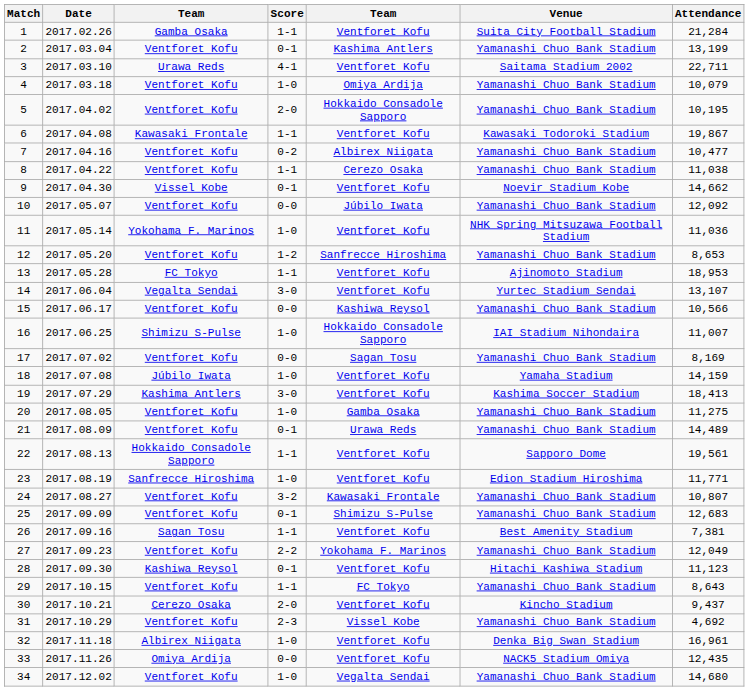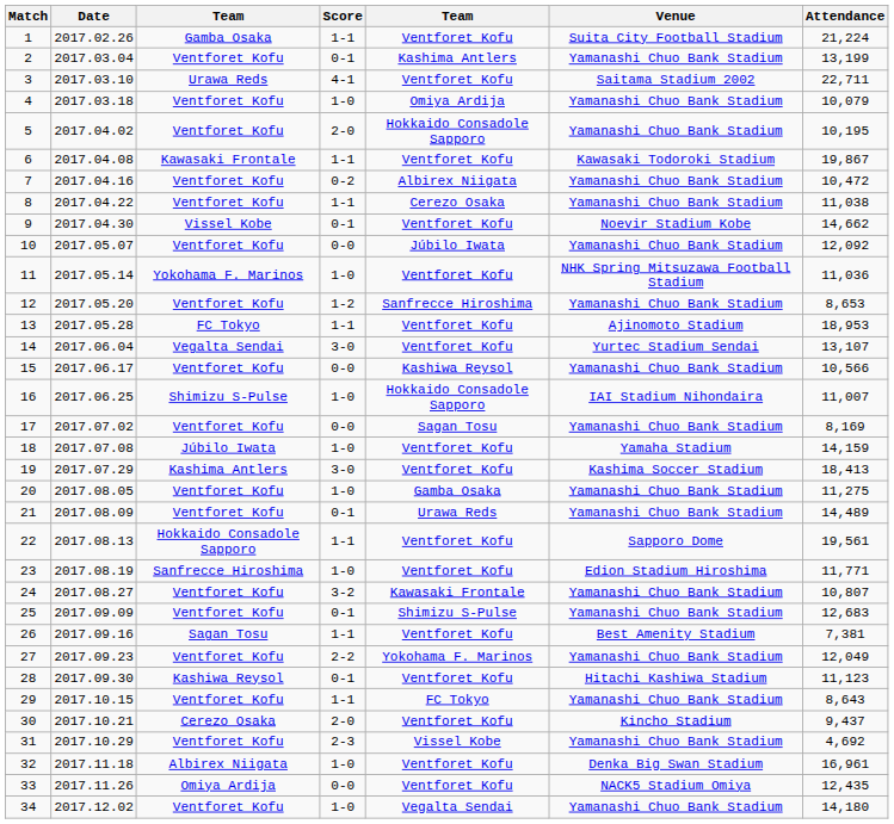 <table class="wikitable" style="text-align:center;">
 <tr>
 <th>Match</th>
 <th>Date</th>
 <th>Team</th>
 <th>Score</th>
 <th>Team</th>
 <th>Venue</th>
 <th>Attendance</th>
 </tr>
 <tr>
 <td>1</td>
 <td>2017.02.26</td>
 <td><a href='#'>Gamba Osaka</a></td>
 <td>1-1</td>
 <td><a href='#'>Ventforet Kofu</a></td>
 <td><a href='#'>Suita City Football Stadium</a></td>
-<td>21,284</td>
+<td>21,224</td>
 </tr>
 <tr>
 <td>2</td>
 <td>2017.03.04</td>
 <td><a href='#'>Ventforet Kofu</a></td>
 <td>0-1</td>
 <td><a href='#'>Kashima Antlers</a></td>
 <td><a href='#'>Yamanashi Chuo Bank Stadium</a></td>
 <td>13,199</td>
 </tr>
 <tr>
 <td>3</td>
 <td>2017.03.10</td>
 <td><a href='#'>Urawa Reds</a></td>
 <td>4-1</td>
 <td><a href='#'>Ventforet Kofu</a></td>
 <td><a href='#'>Saitama Stadium 2002</a></td>
 <td>22,711</td>
 </tr>
 <tr>
 <td>4</td>
 <td>2017.03.18</td>
 <td><a href='#'>Ventforet Kofu</a></td>
 <td>1-0</td>
 <td><a href='#'>Omiya Ardija</a></td>
 <td><a href='#'>Yamanashi Chuo Bank Stadium</a></td>
 <td>10,079</td>
 </tr>
 <tr>
 <td>5</td>
 <td>2017.04.02</td>
 <td><a href='#'>Ventforet Kofu</a></td>
 <td>2-0</td>
 <td><a href='#'>Hokkaido Consadole Sapporo</a></td>
 <td><a href='#'>Yamanashi Chuo Bank Stadium</a></td>
 <td>10,195</td>
 </tr>
 <tr>
 <td>6</td>
 <td>2017.04.08</td>
 <td><a href='#'>Kawasaki Frontale</a></td>
 <td>1-1</td>
 <td><a href='#'>Ventforet Kofu</a></td>
 <td><a href='#'>Kawasaki Todoroki Stadium</a></td>
 <td>19,867</td>
 </tr>
 <tr>
 <td>7</td>
 <td>2017.04.16</td>
 <td><a href='#'>Ventforet Kofu</a></td>
 <td>0-2</td>
 <td><a href='#'>Albirex Niigata</a></td>
 <td><a href='#'>Yamanashi Chuo Bank Stadium</a></td>
-<td>10,477</td>
+<td>10,472</td>
 </tr>
 <tr>
 <td>8</td>
 <td>2017.04.22</td>
 <td><a href='#'>Ventforet Kofu</a></td>
 <td>1-1</td>
 <td><a href='#'>Cerezo Osaka</a></td>
 <td><a href='#'>Yamanashi Chuo Bank Stadium</a></td>
 <td>11,038</td>
 </tr>
 <tr>
 <td>9</td>
 <td>2017.04.30</td>
 <td><a href='#'>Vissel Kobe</a></td>
 <td>0-1</td>
 <td><a href='#'>Ventforet Kofu</a></td>
 <td><a href='#'>Noevir Stadium Kobe</a></td>
 <td>14,662</td>
 </tr>
 <tr>
 <td>10</td>
 <td>2017.05.07</td>
 <td><a href='#'>Ventforet Kofu</a></td>
 <td>0-0</td>
 <td><a href='#'>Júbilo Iwata</a></td>
 <td><a href='#'>Yamanashi Chuo Bank Stadium</a></td>
 <td>12,092</td>
 </tr>
 <tr>
 <td>11</td>
 <td>2017.05.14</td>
 <td><a href='#'>Yokohama F. Marinos</a></td>
 <td>1-0</td>
 <td><a href='#'>Ventforet Kofu</a></td>
 <td><a href='#'>NHK Spring Mitsuzawa Football Stadium</a></td>
 <td>11,036</td>
 </tr>
 <tr>
 <td>12</td>
 <td>2017.05.20</td>
 <td><a href='#'>Ventforet Kofu</a></td>
 <td>1-2</td>
 <td><a href='#'>Sanfrecce Hiroshima</a></td>
 <td><a href='#'>Yamanashi Chuo Bank Stadium</a></td>
 <td>8,653</td>
 </tr>
 <tr>
 <td>13</td>
 <td>2017.05.28</td>
 <td><a href='#'>FC Tokyo</a></td>
 <td>1-1</td>
 <td><a href='#'>Ventforet Kofu</a></td>
 <td><a href='#'>Ajinomoto Stadium</a></td>
 <td>18,953</td>
 </tr>
 <tr>
 <td>14</td>
 <td>2017.06.04</td>
 <td><a href='#'>Vegalta Sendai</a></td>
 <td>3-0</td>
 <td><a href='#'>Ventforet Kofu</a></td>
 <td><a href='#'>Yurtec Stadium Sendai</a></td>
 <td>13,107</td>
 </tr>
 <tr>
 <td>15</td>
 <td>2017.06.17</td>
 <td><a href='#'>Ventforet Kofu</a></td>
 <td>0-0</td>
 <td><a href='#'>Kashiwa Reysol</a></td>
 <td><a href='#'>Yamanashi Chuo Bank Stadium</a></td>
 <td>10,566</td>
 </tr>
 <tr>
 <td>16</td>
 <td>2017.06.25</td>
 <td><a href='#'>Shimizu S-Pulse</a></td>
 <td>1-0</td>
 <td><a href='#'>Hokkaido Consadole Sapporo</a></td>
 <td><a href='#'>IAI Stadium Nihondaira</a></td>
 <td>11,007</td>
 </tr>
 <tr>
 <td>17</td>
 <td>2017.07.02</td>
 <td><a href='#'>Ventforet Kofu</a></td>
 <td>0-0</td>
 <td><a href='#'>Sagan Tosu</a></td>
 <td><a href='#'>Yamanashi Chuo Bank Stadium</a></td>
 <td>8,169</td>
 </tr>
 <tr>
 <td>18</td>
 <td>2017.07.08</td>
 <td><a href='#'>Júbilo Iwata</a></td>
 <td>1-0</td>
 <td><a href='#'>Ventforet Kofu</a></td>
 <td><a href='#'>Yamaha Stadium</a></td>
 <td>14,159</td>
 </tr>
 <tr>
 <td>19</td>
 <td>2017.07.29</td>
 <td><a href='#'>Kashima Antlers</a></td>
 <td>3-0</td>
 <td><a href='#'>Ventforet Kofu</a></td>
 <td><a href='#'>Kashima Soccer Stadium</a></td>
 <td>18,413</td>
 </tr>
 <tr>
 <td>20</td>
 <td>2017.08.05</td>
 <td><a href='#'>Ventforet Kofu</a></td>
 <td>1-0</td>
 <td><a href='#'>Gamba Osaka</a></td>
 <td><a href='#'>Yamanashi Chuo Bank Stadium</a></td>
 <td>11,275</td>
 </tr>
 <tr>
 <td>21</td>
 <td>2017.08.09</td>
 <td><a href='#'>Ventforet Kofu</a></td>
 <td>0-1</td>
 <td><a href='#'>Urawa Reds</a></td>
 <td><a href='#'>Yamanashi Chuo Bank Stadium</a></td>
 <td>14,489</td>
 </tr>
 <tr>
 <td>22</td>
 <td>2017.08.13</td>
 <td><a href='#'>Hokkaido Consadole Sapporo</a></td>
 <td>1-1</td>
 <td><a href='#'>Ventforet Kofu</a></td>
 <td><a href='#'>Sapporo Dome</a></td>
 <td>19,561</td>
 </tr>
 <tr>
 <td>23</td>
 <td>2017.08.19</td>
 <td><a href='#'>Sanfrecce Hiroshima</a></td>
 <td>1-0</td>
 <td><a href='#'>Ventforet Kofu</a></td>
 <td><a href='#'>Edion Stadium Hiroshima</a></td>
 <td>11,771</td>
 </tr>
 <tr>
 <td>24</td>
 <td>2017.08.27</td>
 <td><a href='#'>Ventforet Kofu</a></td>
 <td>3-2</td>
 <td><a href='#'>Kawasaki Frontale</a></td>
 <td><a href='#'>Yamanashi Chuo Bank Stadium</a></td>
 <td>10,807</td>
 </tr>
 <tr>
 <td>25</td>
 <td>2017.09.09</td>
 <td><a href='#'>Ventforet Kofu</a></td>
 <td>0-1</td>
 <td><a href='#'>Shimizu S-Pulse</a></td>
 <td><a href='#'>Yamanashi Chuo Bank Stadium</a></td>
 <td>12,683</td>
 </tr>
 <tr>
 <td>26</td>
 <td>2017.09.16</td>
 <td><a href='#'>Sagan Tosu</a></td>
 <td>1-1</td>
 <td><a href='#'>Ventforet Kofu</a></td>
 <td><a href='#'>Best Amenity Stadium</a></td>
 <td>7,381</td>
 </tr>
 <tr>
 <td>27</td>
 <td>2017.09.23</td>
 <td><a href='#'>Ventforet Kofu</a></td>
 <td>2-2</td>
 <td><a href='#'>Yokohama F. Marinos</a></td>
 <td><a href='#'>Yamanashi Chuo Bank Stadium</a></td>
 <td>12,049</td>
 </tr>
 <tr>
 <td>28</td>
 <td>2017.09.30</td>
 <td><a href='#'>Kashiwa Reysol</a></td>
 <td>0-1</td>
 <td><a href='#'>Ventforet Kofu</a></td>
 <td><a href='#'>Hitachi Kashiwa Stadium</a></td>
 <td>11,123</td>
 </tr>
 <tr>
 <td>29</td>
 <td>2017.10.15</td>
 <td><a href='#'>Ventforet Kofu</a></td>
 <td>1-1</td>
 <td><a href='#'>FC Tokyo</a></td>
 <td><a href='#'>Yamanashi Chuo Bank Stadium</a></td>
 <td>8,643</td>
 </tr>
 <tr>
 <td>30</td>
 <td>2017.10.21</td>
 <td><a href='#'>Cerezo Osaka</a></td>
 <td>2-0</td>
 <td><a href='#'>Ventforet Kofu</a></td>
 <td><a href='#'>Kincho Stadium</a></td>
 <td>9,437</td>
 </tr>
 <tr>
 <td>31</td>
 <td>2017.10.29</td>
 <td><a href='#'>Ventforet Kofu</a></td>
 <td>2-3</td>
 <td><a href='#'>Vissel Kobe</a></td>
 <td><a href='#'>Yamanashi Chuo Bank Stadium</a></td>
 <td>4,692</td>
 </tr>
 <tr>
 <td>32</td>
 <td>2017.11.18</td>
 <td><a href='#'>Albirex Niigata</a></td>
 <td>1-0</td>
 <td><a href='#'>Ventforet Kofu</a></td>
 <td><a href='#'>Denka Big Swan Stadium</a></td>
 <td>16,961</td>
 </tr>
 <tr>
 <td>33</td>
 <td>2017.11.26</td>
 <td><a href='#'>Omiya Ardija</a></td>
 <td>0-0</td>
 <td><a href='#'>Ventforet Kofu</a></td>
 <td><a href='#'>NACK5 Stadium Omiya</a></td>
 <td>12,435</td>
 </tr>
 <tr>
 <td>34</td>
 <td>2017.12.02</td>
 <td><a href='#'>Ventforet Kofu</a></td>
 <td>1-0</td>
 <td><a href='#'>Vegalta Sendai</a></td>
 <td><a href='#'>Yamanashi Chuo Bank Stadium</a></td>
-<td>14,680</td>
+<td>14,180</td>
 </tr>
 </table>
